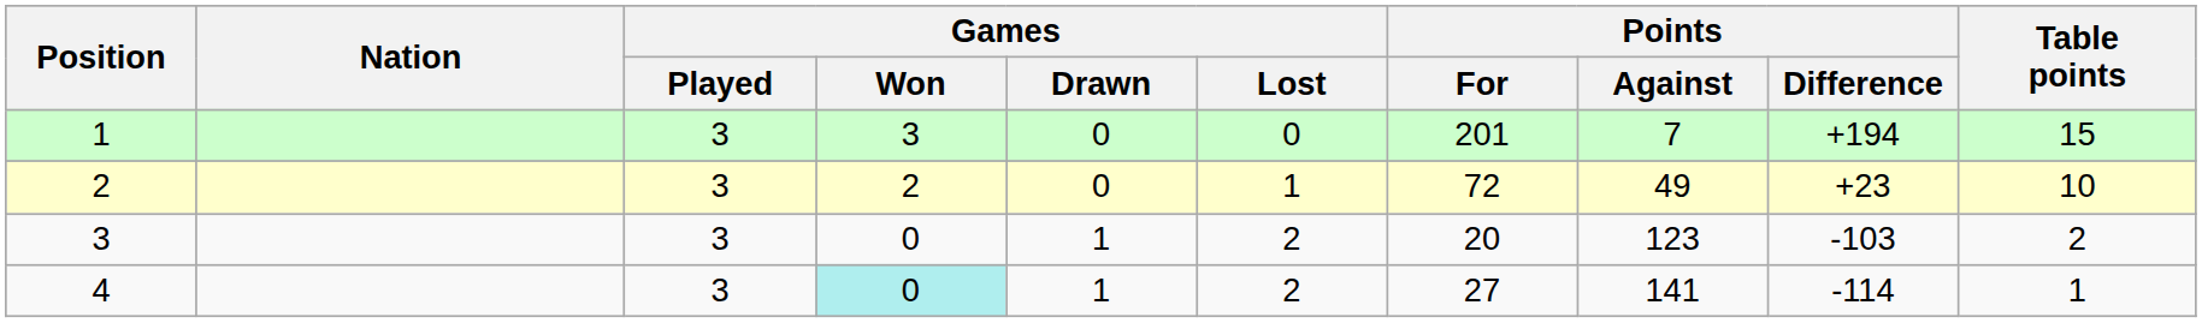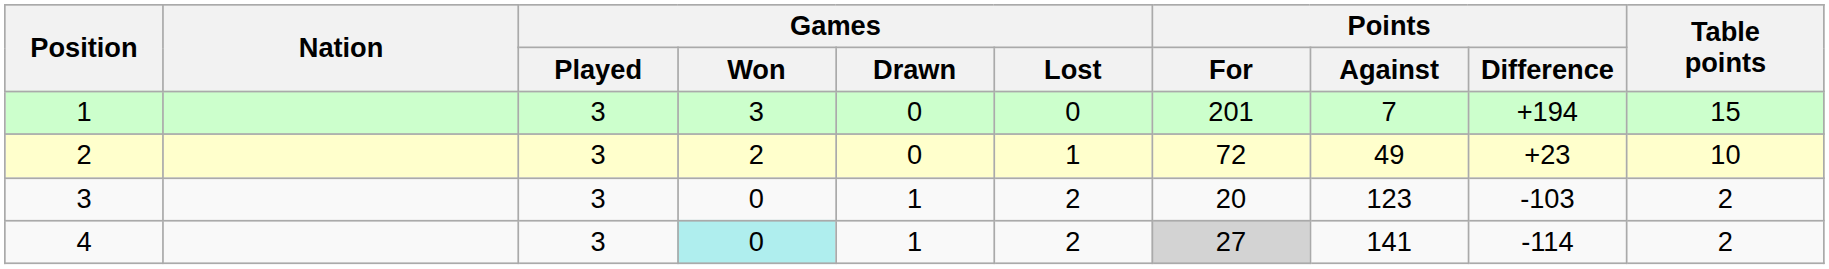 <table class="wikitable" style="text-align: center;">
 <tr>
 <th rowspan=2 width="8%">Position</th>
 <th rowspan=2 width="18%">Nation</th>
 <th colspan=4 width="32%">Games</th>
 <th colspan=3 width="24%">Points</th>
 <th rowspan=2 width="10%">Table<br>points</th>
 </tr>
 <tr>
 <th width="8%">Played</th>
 <th width="8%">Won</th>
 <th width="8%">Drawn</th>
 <th width="8%">Lost</th>
 <th width="8%">For</th>
 <th width="8%">Against</th>
 <th width="8%">Difference</th>
 </tr>
 <tr bgcolor=#ccffcc>
 <td>1</td>
 <td align=left></td>
 <td>3</td>
 <td>3</td>
 <td>0</td>
 <td>0</td>
 <td>201</td>
 <td>7</td>
 <td>+194</td>
 <td>15</td>
 </tr>
 <tr bgcolor="#ffffcc">
 <td>2</td>
 <td align=left></td>
 <td>3</td>
 <td>2</td>
 <td>0</td>
 <td>1</td>
 <td>72</td>
 <td>49</td>
 <td>+23</td>
 <td>10</td>
 </tr>
 <tr>
 <td>3</td>
 <td align=left></td>
 <td>3</td>
 <td>0</td>
 <td>1</td>
 <td>2</td>
 <td>20</td>
 <td>123</td>
 <td>-103</td>
 <td>2</td>
 </tr>
 <tr>
 <td>4</td>
 <td align=left></td>
 <td>3</td>
 <td style="background: paleturquoise;">0</td>
 <td>1</td>
 <td>2</td>
-<td>27</td>
+<td style="background: lightgrey;">27</td>
 <td>141</td>
 <td>-114</td>
-<td>1</td>
+<td>2</td>
 </tr>
 </table>
